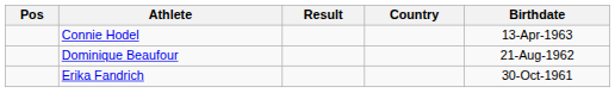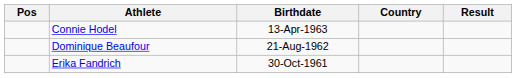 <table class="wikitable"  style="text-align:center; width:60%;">
 <tr>
 <th>Pos</th>
 <th>Athlete</th>
+<th>Birthdate</th>
+<th>Country</th>
 <th>Result</th>
-<th>Country</th>
-<th>Birthdate</th>
 </tr>
 <tr>
 <td align=center></td>
 <td align=left><a href='#'>Connie Hodel</a></td>
+<td>13-Apr-1963</td>
+<td align=left></td>
 <td></td>
-<td align=left></td>
-<td>13-Apr-1963</td>
 </tr>
 <tr>
 <td align=center></td>
 <td align=left><a href='#'>Dominique Beaufour</a></td>
+<td>21-Aug-1962</td>
+<td align=left></td>
 <td></td>
-<td align=left></td>
-<td>21-Aug-1962</td>
 </tr>
 <tr>
 <td align=center></td>
 <td align=left><a href='#'>Erika Fandrich</a></td>
+<td>30-Oct-1961</td>
+<td align=left></td>
 <td></td>
-<td align=left></td>
-<td>30-Oct-1961</td>
 </tr>
 </table>
